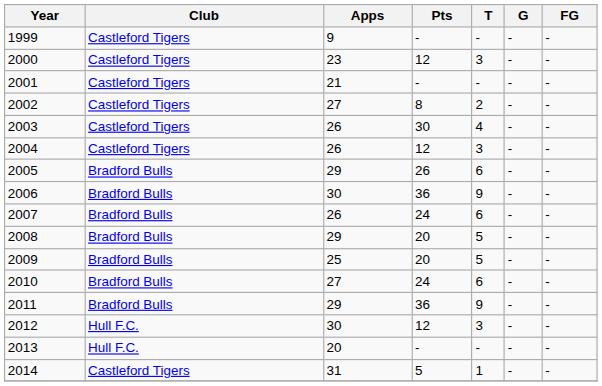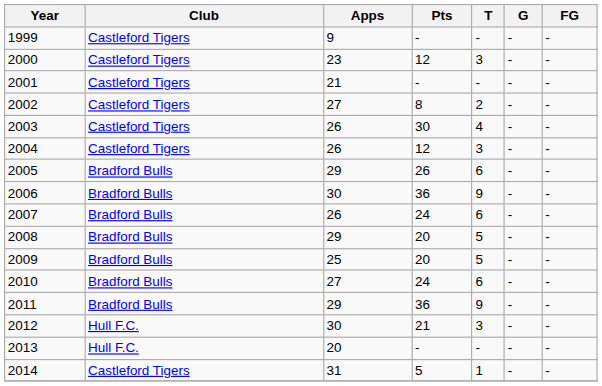 <table class="wikitable" style="font-size:75%;" width="60%">
 <tr>
 <th>Year</th>
 <th>Club</th>
 <th>Apps</th>
 <th>Pts</th>
 <th>T</th>
 <th>G</th>
 <th>FG</th>
 </tr>
 <tr>
 <td>1999</td>
 <td><a href='#'>Castleford Tigers</a></td>
 <td>9</td>
 <td>-</td>
 <td>-</td>
 <td>-</td>
 <td>-</td>
 </tr>
 <tr>
 <td>2000</td>
 <td><a href='#'>Castleford Tigers</a></td>
 <td>23</td>
 <td>12</td>
 <td>3</td>
 <td>-</td>
 <td>-</td>
 </tr>
 <tr>
 <td>2001</td>
 <td><a href='#'>Castleford Tigers</a></td>
 <td>21</td>
 <td>-</td>
 <td>-</td>
 <td>-</td>
 <td>-</td>
 </tr>
 <tr>
 <td>2002</td>
 <td><a href='#'>Castleford Tigers</a></td>
 <td>27</td>
 <td>8</td>
 <td>2</td>
 <td>-</td>
 <td>-</td>
 </tr>
 <tr>
 <td>2003</td>
 <td><a href='#'>Castleford Tigers</a></td>
 <td>26</td>
 <td>30</td>
 <td>4</td>
 <td>-</td>
 <td>-</td>
 </tr>
 <tr>
 <td>2004</td>
 <td><a href='#'>Castleford Tigers</a></td>
 <td>26</td>
 <td>12</td>
 <td>3</td>
 <td>-</td>
 <td>-</td>
 </tr>
 <tr>
 <td>2005</td>
 <td><a href='#'>Bradford Bulls</a></td>
 <td>29</td>
 <td>26</td>
 <td>6</td>
 <td>-</td>
 <td>-</td>
 </tr>
 <tr>
 <td>2006</td>
 <td><a href='#'>Bradford Bulls</a></td>
 <td>30</td>
 <td>36</td>
 <td>9</td>
 <td>-</td>
 <td>-</td>
 </tr>
 <tr>
 <td>2007</td>
 <td><a href='#'>Bradford Bulls</a></td>
 <td>26</td>
 <td>24</td>
 <td>6</td>
 <td>-</td>
 <td>-</td>
 </tr>
 <tr>
 <td>2008</td>
 <td><a href='#'>Bradford Bulls</a></td>
 <td>29</td>
 <td>20</td>
 <td>5</td>
 <td>-</td>
 <td>-</td>
 </tr>
 <tr>
 <td>2009</td>
 <td><a href='#'>Bradford Bulls</a></td>
 <td>25</td>
 <td>20</td>
 <td>5</td>
 <td>-</td>
 <td>-</td>
 </tr>
 <tr>
 <td>2010</td>
 <td><a href='#'>Bradford Bulls</a></td>
 <td>27</td>
 <td>24</td>
 <td>6</td>
 <td>-</td>
 <td>-</td>
 </tr>
 <tr>
 <td>2011</td>
 <td><a href='#'>Bradford Bulls</a></td>
 <td>29</td>
 <td>36</td>
 <td>9</td>
 <td>-</td>
 <td>-</td>
 </tr>
 <tr>
 <td>2012</td>
 <td><a href='#'>Hull F.C.</a></td>
 <td>30</td>
-<td>12</td>
+<td>21</td>
 <td>3</td>
 <td>-</td>
 <td>-</td>
 </tr>
 <tr>
 <td>2013</td>
 <td><a href='#'>Hull F.C.</a></td>
 <td>20</td>
 <td>-</td>
 <td>-</td>
 <td>-</td>
 <td>-</td>
 </tr>
 <tr>
 <td>2014</td>
 <td><a href='#'>Castleford Tigers</a></td>
 <td>31</td>
 <td>5</td>
 <td>1</td>
 <td>-</td>
 <td>-</td>
 </tr>
 <tr>
 </tr>
 </table>
